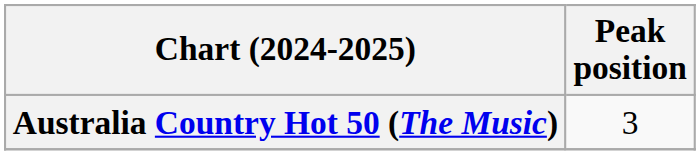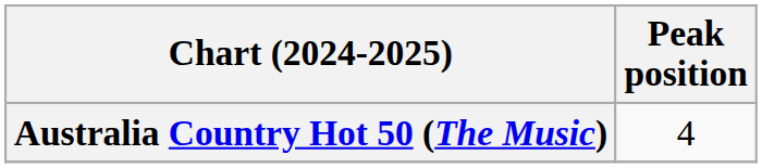 <table class="wikitable sortable plainrowheaders" style="text-align:center;">
 <tr>
 <th scope="col">Chart (2024-2025)</th>
 <th scope="col">Peak<br>position</th>
 </tr>
 <tr>
 <th scope="row">Australia <a href='#'>Country Hot 50</a> (<em><a href='#'>The Music</a></em>)</th>
-<td>3</td>
+<td>4</td>
 </tr>
 <tr>
 </tr>
 <tr>
 </tr>
 </table>
